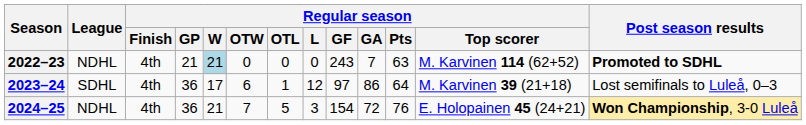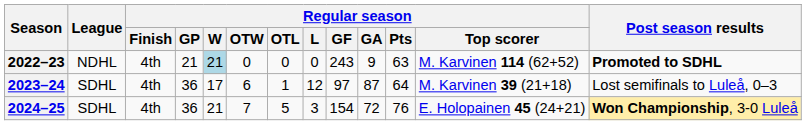 <table class="wikitable" style="text-align: center; font-size: 95%">
 <tr>
 <th rowspan="2">Season</th>
 <th rowspan="2">League</th>
 <th colspan="10"><a href='#'>Regular season</a></th>
 <th rowspan="2"><a href='#'>Post season</a> results</th>
 </tr>
 <tr>
 <th>Finish</th>
 <th>GP</th>
 <th>W</th>
 <th>OTW</th>
 <th>OTL</th>
 <th>L</th>
 <th>GF</th>
 <th>GA</th>
 <th>Pts</th>
 <th>Top scorer</th>
 </tr>
 <tr>
 <th>2022–23</th>
 <td>NDHL</td>
 <td>4th</td>
 <td>21</td>
 <td style="background: lightblue;">21</td>
 <td>0</td>
 <td>0</td>
 <td>0</td>
 <td>243</td>
-<td>7</td>
+<td>9</td>
 <td>63</td>
 <td align=left> <a href='#'>M. Karvinen</a> <strong>114</strong> (62+52)</td>
 <td align=left><strong>Promoted to SDHL</strong></td>
 </tr>
 <tr>
 <th><a href='#'>2023–24</a></th>
 <td>SDHL</td>
 <td>4th</td>
 <td>36</td>
 <td>17</td>
 <td>6</td>
 <td>1</td>
 <td>12</td>
 <td>97</td>
-<td>86</td>
+<td>87</td>
 <td>64</td>
 <td align=left> <a href='#'>M. Karvinen</a> <strong>39</strong> (21+18)</td>
 <td align=left>Lost semifinals to <a href='#'>Luleå</a>, 0–3</td>
 </tr>
 <tr>
 <th><a href='#'>2024–25</a></th>
-<td>NDHL</td>
+<td>SDHL</td>
 <td>4th</td>
 <td>36</td>
 <td>21</td>
 <td>7</td>
 <td>5</td>
 <td>3</td>
 <td>154</td>
 <td>72</td>
 <td>76</td>
 <td align=left> <a href='#'>E. Holopainen</a> <strong>45</strong> (24+21)</td>
 <td align=left style="background:#FFEEA9"><strong>Won Championship</strong>, 3-0 <a href='#'>Luleå</a></td>
 </tr>
 </table>
